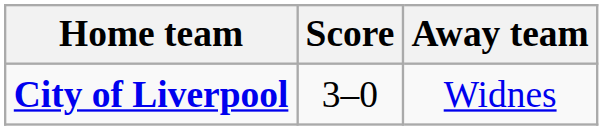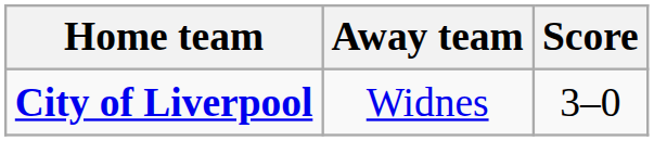 <table class="wikitable" style="text-align: center">
 <tr>
 <th>Home team</th>
+<th>Away team</th>
 <th>Score</th>
-<th>Away team</th>
 </tr>
 <tr>
 <td><strong><a href='#'>City of Liverpool</a></strong></td>
+<td><a href='#'>Widnes</a></td>
 <td>3–0</td>
-<td><a href='#'>Widnes</a></td>
 </tr>
 </table>
